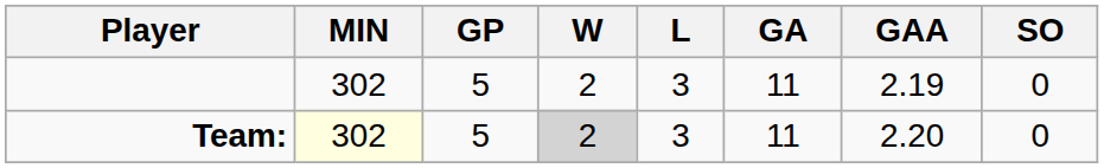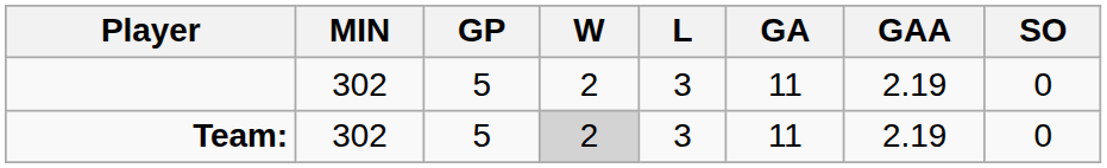 <table class="wikitable sortable" width="60%">
 <tr>
 <th bgcolor="#DDDDFF" width="10%">Player</th>
 <th width="3%" bgcolor="#DDDDFF" title="Minutes played">MIN</th>
 <th width="3%" bgcolor="#DDDDFF" title="Games played in">GP</th>
 <th width="3%" bgcolor="#DDDDFF" title="Wins">W</th>
 <th width="3%" bgcolor="#DDDDFF"title="Losses">L</th>
 <th width="3%" bgcolor="#DDDDFF" title="Goals against">GA</th>
 <th width="3%" bgcolor="#DDDDFF" title="Goals against average">GAA</th>
 <th width="3%" bgcolor="#DDDDFF" title="Shut-outs">SO</th>
 </tr>
 <tr align="center">
 <td align="right"></td>
 <td>302</td>
 <td>5</td>
 <td>2</td>
 <td>3</td>
 <td>11</td>
 <td>2.19</td>
 <td>0</td>
 </tr>
 <tr align="center">
 <td align="right"><strong>Team:</strong></td>
-<td style="background: lightyellow;">302</td>
+<td>302</td>
 <td>5</td>
 <td style="background: lightgrey;">2</td>
 <td>3</td>
 <td>11</td>
-<td>2.20</td>
+<td>2.19</td>
 <td>0</td>
 </tr>
 </table>
